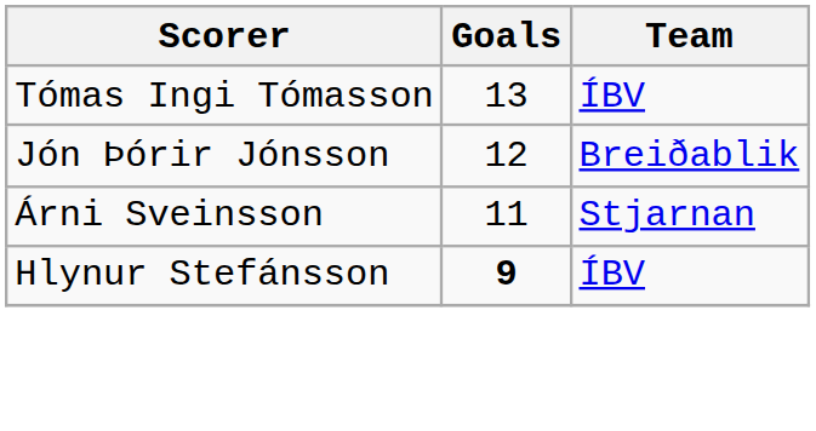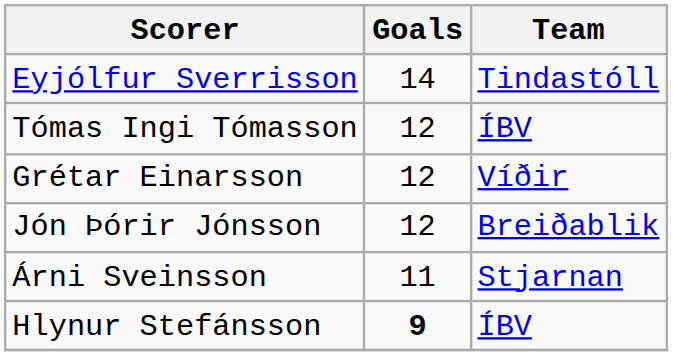 <table class="wikitable">
 <tr>
 <th>Scorer</th>
 <th>Goals</th>
 <th>Team</th>
 </tr>
 <tr>
+<td> <a href='#'>Eyjólfur Sverrisson</a></td>
+<td align=center>14</td>
+<td><a href='#'>Tindastóll</a></td>
+</tr>
+<tr>
 <td> Tómas Ingi Tómasson</td>
-<td align=center>13</td>
+<td align=center>12</td>
 <td><a href='#'>ÍBV</a></td>
+</tr>
+<tr>
+<td> Grétar Einarsson</td>
+<td align=center>12</td>
+<td><a href='#'>Víðir</a></td>
 </tr>
 <tr>
 <td> Jón Þórir Jónsson</td>
 <td align=center>12</td>
 <td><a href='#'>Breiðablik</a></td>
 </tr>
 <tr>
 <td> Árni Sveinsson</td>
 <td align=center>11</td>
 <td><a href='#'>Stjarnan</a></td>
 </tr>
 <tr>
 <td> Hlynur Stefánsson</td>
 <td align=center><strong>9</strong></td>
 <td><a href='#'>ÍBV</a></td>
 </tr>
 <tr>
 </tr>
 </table>
